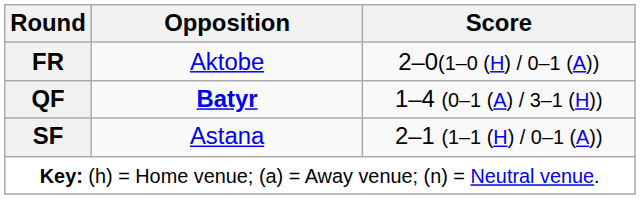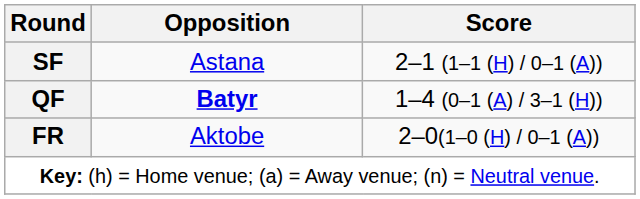 <table class="wikitable plainrowheaders" style="text-align:center;margin:0">
 <tr>
 <th scope="col" style="width:35px">Round</th>
 <th scope="col" style="width:175px">Opposition</th>
 <th scope="col" style="width:175px">Score</th>
 </tr>
 <tr>
-<th scope=row style="text-align:center">FR</th>
-<td><a href='#'>Aktobe</a></td>
-<td>2–0<small>(1–0 (<a href='#'>H</a>) / 0–1  (<a href='#'>A</a>))</small></td>
+<th scope=row style="text-align:center">SF</th>
+<td><a href='#'>Astana</a></td>
+<td>2–1 <small>(1–1 (<a href='#'>H</a>) / 0–1  (<a href='#'>A</a>))</small></td>
 </tr>
 <tr>
 <th scope=row style="text-align:center">QF</th>
 <td><strong><a href='#'>Batyr</a></strong></td>
 <td>1–4 <small>(0–1 (<a href='#'>A</a>) / 3–1  (<a href='#'>H</a>))</small></td>
 </tr>
 <tr>
-<th scope=row style="text-align:center">SF</th>
-<td><a href='#'>Astana</a></td>
-<td>2–1 <small>(1–1 (<a href='#'>H</a>) / 0–1  (<a href='#'>A</a>))</small></td>
+<th scope=row style="text-align:center">FR</th>
+<td><a href='#'>Aktobe</a></td>
+<td>2–0<small>(1–0 (<a href='#'>H</a>) / 0–1  (<a href='#'>A</a>))</small></td>
 </tr>
 <tr>
 <td colspan="3" style="background-color:white"><small><strong>Key:</strong> (h) = Home venue; (a) = Away venue; (n) = <a href='#'>Neutral venue</a>.</small></td>
 </tr>
 </table>
